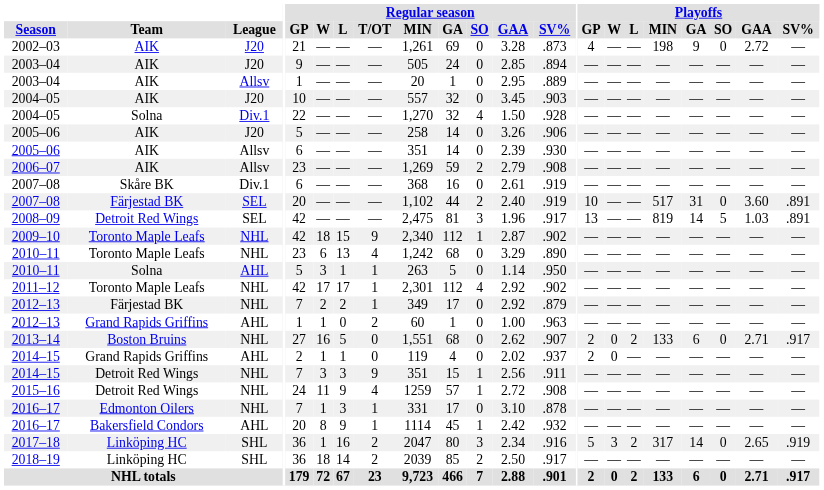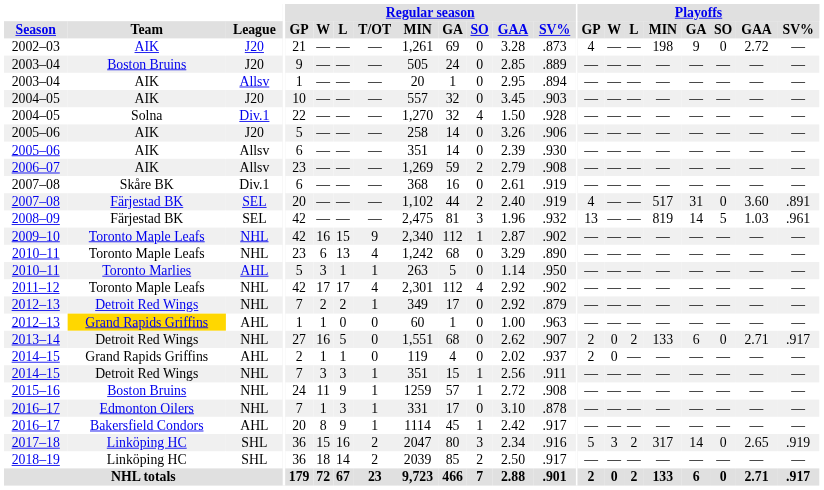 <table border="0" cellpadding="1" cellspacing="0" style="text-align:center; width:75%">
 <tr ALIGN="center" bgcolor="#e0e0e0">
 <th align="center" colspan="3" bgcolor="#ffffff"></th>
 <th align="center" rowspan="99" bgcolor="#ffffff"></th>
 <th align="center" colspan="9" bgcolor="#e0e0e0"><a href='#'>Regular season</a></th>
 <th align="center" rowspan="99" bgcolor="#ffffff"></th>
 <th align="center" colspan="8" bgcolor="#e0e0e0"><a href='#'>Playoffs</a></th>
 </tr>
 <tr ALIGN="center" bgcolor="#e0e0e0">
 <th><a href='#'>Season</a></th>
 <th>Team</th>
 <th>League</th>
 <th>GP</th>
 <th>W</th>
 <th>L</th>
 <th>T/OT</th>
 <th>MIN</th>
 <th>GA</th>
 <th><a href='#'>SO</a></th>
 <th><a href='#'>GAA</a></th>
 <th><a href='#'>SV%</a></th>
 <th>GP</th>
 <th>W</th>
 <th>L</th>
 <th>MIN</th>
 <th>GA</th>
 <th>SO</th>
 <th>GAA</th>
 <th>SV%</th>
 </tr>
 <tr ALIGN="center">
 <td>2002–03</td>
 <td><a href='#'>AIK</a></td>
 <td><a href='#'>J20</a></td>
 <td>21</td>
 <td>—</td>
 <td>—</td>
 <td>—</td>
 <td>1,261</td>
 <td>69</td>
 <td>0</td>
 <td>3.28</td>
 <td>.873</td>
 <td>4</td>
 <td>—</td>
 <td>—</td>
 <td>198</td>
 <td>9</td>
 <td>0</td>
 <td>2.72</td>
 <td>—</td>
 </tr>
 <tr ALIGN="center" bgcolor="#f0f0f0">
 <td>2003–04</td>
-<td>AIK</td>
+<td><a href='#'>Boston Bruins</a></td>
 <td>J20</td>
 <td>9</td>
 <td>—</td>
 <td>—</td>
 <td>—</td>
 <td>505</td>
 <td>24</td>
 <td>0</td>
 <td>2.85</td>
-<td>.894</td>
+<td>.889</td>
 <td>—</td>
 <td>—</td>
 <td>—</td>
 <td>—</td>
 <td>—</td>
 <td>—</td>
 <td>—</td>
 <td>—</td>
 </tr>
 <tr ALIGN="center">
 <td>2003–04</td>
 <td>AIK</td>
 <td><a href='#'>Allsv</a></td>
 <td>1</td>
 <td>—</td>
 <td>—</td>
 <td>—</td>
 <td>20</td>
 <td>1</td>
 <td>0</td>
 <td>2.95</td>
-<td>.889</td>
+<td>.894</td>
 <td>—</td>
 <td>—</td>
 <td>—</td>
 <td>—</td>
 <td>—</td>
 <td>—</td>
 <td>—</td>
 <td>—</td>
 </tr>
 <tr ALIGN="center" bgcolor="#f0f0f0">
 <td>2004–05</td>
 <td>AIK</td>
 <td>J20</td>
 <td>10</td>
 <td>—</td>
 <td>—</td>
 <td>—</td>
 <td>557</td>
 <td>32</td>
 <td>0</td>
 <td>3.45</td>
 <td>.903</td>
 <td>—</td>
 <td>—</td>
 <td>—</td>
 <td>—</td>
 <td>—</td>
 <td>—</td>
 <td>—</td>
 <td>—</td>
 </tr>
 <tr ALIGN="center">
 <td>2004–05</td>
 <td>Solna</td>
 <td><a href='#'>Div.1</a></td>
 <td>22</td>
 <td>—</td>
 <td>—</td>
 <td>—</td>
 <td>1,270</td>
 <td>32</td>
 <td>4</td>
 <td>1.50</td>
 <td>.928</td>
 <td>—</td>
 <td>—</td>
 <td>—</td>
 <td>—</td>
 <td>—</td>
 <td>—</td>
 <td>—</td>
 <td>—</td>
 </tr>
 <tr ALIGN="center" bgcolor="#f0f0f0">
 <td>2005–06</td>
 <td>AIK</td>
 <td>J20</td>
 <td>5</td>
 <td>—</td>
 <td>—</td>
 <td>—</td>
 <td>258</td>
 <td>14</td>
 <td>0</td>
 <td>3.26</td>
 <td>.906</td>
 <td>—</td>
 <td>—</td>
 <td>—</td>
 <td>—</td>
 <td>—</td>
 <td>—</td>
 <td>—</td>
 <td>—</td>
 </tr>
 <tr ALIGN="center">
 <td><a href='#'>2005–06</a></td>
 <td>AIK</td>
 <td>Allsv</td>
 <td>6</td>
 <td>—</td>
 <td>—</td>
 <td>—</td>
 <td>351</td>
 <td>14</td>
 <td>0</td>
 <td>2.39</td>
 <td>.930</td>
 <td>—</td>
 <td>—</td>
 <td>—</td>
 <td>—</td>
 <td>—</td>
 <td>—</td>
 <td>—</td>
 <td>—</td>
 </tr>
 <tr ALIGN="center" bgcolor="#f0f0f0">
 <td><a href='#'>2006–07</a></td>
 <td>AIK</td>
 <td>Allsv</td>
 <td>23</td>
 <td>—</td>
 <td>—</td>
 <td>—</td>
 <td>1,269</td>
 <td>59</td>
 <td>2</td>
 <td>2.79</td>
 <td>.908</td>
 <td>—</td>
 <td>—</td>
 <td>—</td>
 <td>—</td>
 <td>—</td>
 <td>—</td>
 <td>—</td>
 <td>—</td>
 </tr>
 <tr ALIGN="center">
 <td>2007–08</td>
 <td>Skåre BK</td>
 <td>Div.1</td>
 <td>6</td>
 <td>—</td>
 <td>—</td>
 <td>—</td>
 <td>368</td>
 <td>16</td>
 <td>0</td>
 <td>2.61</td>
 <td>.919</td>
 <td>—</td>
 <td>—</td>
 <td>—</td>
 <td>—</td>
 <td>—</td>
 <td>—</td>
 <td>—</td>
 <td>—</td>
 </tr>
 <tr ALIGN="center" bgcolor="#f0f0f0">
 <td><a href='#'>2007–08</a></td>
 <td><a href='#'>Färjestad BK</a></td>
 <td><a href='#'>SEL</a></td>
 <td>20</td>
 <td>—</td>
 <td>—</td>
 <td>—</td>
 <td>1,102</td>
 <td>44</td>
 <td>2</td>
 <td>2.40</td>
 <td>.919</td>
-<td>10</td>
+<td>4</td>
 <td>—</td>
 <td>—</td>
 <td>517</td>
 <td>31</td>
 <td>0</td>
 <td>3.60</td>
 <td>.891</td>
 </tr>
 <tr ALIGN="center">
 <td><a href='#'>2008–09</a></td>
-<td><a href='#'>Detroit Red Wings</a></td>
+<td>Färjestad BK</td>
 <td>SEL</td>
 <td>42</td>
 <td>—</td>
 <td>—</td>
 <td>—</td>
 <td>2,475</td>
 <td>81</td>
 <td>3</td>
 <td>1.96</td>
-<td>.917</td>
+<td>.932</td>
 <td>13</td>
 <td>—</td>
 <td>—</td>
 <td>819</td>
 <td>14</td>
 <td>5</td>
 <td>1.03</td>
-<td>.891</td>
+<td>.961</td>
 </tr>
 <tr ALIGN="center" bgcolor="#f0f0f0">
 <td><a href='#'>2009–10</a></td>
 <td><a href='#'>Toronto Maple Leafs</a></td>
 <td><a href='#'>NHL</a></td>
 <td>42</td>
-<td>18</td>
+<td>16</td>
 <td>15</td>
 <td>9</td>
 <td>2,340</td>
 <td>112</td>
 <td>1</td>
 <td>2.87</td>
 <td>.902</td>
 <td>—</td>
 <td>—</td>
 <td>—</td>
 <td>—</td>
 <td>—</td>
 <td>—</td>
 <td>—</td>
 <td>—</td>
 </tr>
 <tr ALIGN="center">
 <td><a href='#'>2010–11</a></td>
 <td>Toronto Maple Leafs</td>
 <td>NHL</td>
 <td>23</td>
 <td>6</td>
 <td>13</td>
 <td>4</td>
 <td>1,242</td>
 <td>68</td>
 <td>0</td>
 <td>3.29</td>
 <td>.890</td>
 <td>—</td>
 <td>—</td>
 <td>—</td>
 <td>—</td>
 <td>—</td>
 <td>—</td>
 <td>—</td>
 <td>—</td>
 </tr>
 <tr ALIGN="center"  bgcolor="#f0f0f0">
 <td><a href='#'>2010–11</a></td>
-<td>Solna</td>
+<td><a href='#'>Toronto Marlies</a></td>
 <td><a href='#'>AHL</a></td>
 <td>5</td>
 <td>3</td>
 <td>1</td>
 <td>1</td>
 <td>263</td>
 <td>5</td>
 <td>0</td>
 <td>1.14</td>
 <td>.950</td>
 <td>—</td>
 <td>—</td>
 <td>—</td>
 <td>—</td>
 <td>—</td>
 <td>—</td>
 <td>—</td>
 <td>—</td>
 </tr>
 <tr ALIGN="center">
 <td><a href='#'>2011–12</a></td>
 <td>Toronto Maple Leafs</td>
 <td>NHL</td>
 <td>42</td>
 <td>17</td>
 <td>17</td>
-<td>1</td>
+<td>4</td>
 <td>2,301</td>
 <td>112</td>
 <td>4</td>
 <td>2.92</td>
 <td>.902</td>
 <td>—</td>
 <td>—</td>
 <td>—</td>
 <td>—</td>
 <td>—</td>
 <td>—</td>
 <td>—</td>
 <td>—</td>
 </tr>
 <tr ALIGN="center" bgcolor="#f0f0f0">
 <td><a href='#'>2012–13</a></td>
-<td>Färjestad BK</td>
+<td><a href='#'>Detroit Red Wings</a></td>
 <td>NHL</td>
 <td>7</td>
 <td>2</td>
 <td>2</td>
 <td>1</td>
 <td>349</td>
 <td>17</td>
 <td>0</td>
 <td>2.92</td>
 <td>.879</td>
 <td>—</td>
 <td>—</td>
 <td>—</td>
 <td>—</td>
 <td>—</td>
 <td>—</td>
 <td>—</td>
 <td>—</td>
 </tr>
 <tr ALIGN="center">
 <td><a href='#'>2012–13</a></td>
-<td><a href='#'>Grand Rapids Griffins</a></td>
+<td style="background: gold;"><a href='#'>Grand Rapids Griffins</a></td>
 <td>AHL</td>
 <td>1</td>
 <td>1</td>
 <td>0</td>
-<td>2</td>
+<td>0</td>
 <td>60</td>
 <td>1</td>
 <td>0</td>
 <td>1.00</td>
 <td>.963</td>
 <td>—</td>
 <td>—</td>
 <td>—</td>
 <td>—</td>
 <td>—</td>
 <td>—</td>
 <td>—</td>
 <td>—</td>
 </tr>
 <tr ALIGN="center" bgcolor="#f0f0f0">
 <td><a href='#'>2013–14</a></td>
-<td><a href='#'>Boston Bruins</a></td>
+<td>Detroit Red Wings</td>
 <td>NHL</td>
 <td>27</td>
 <td>16</td>
 <td>5</td>
 <td>0</td>
 <td>1,551</td>
 <td>68</td>
 <td>0</td>
 <td>2.62</td>
 <td>.907</td>
 <td>2</td>
 <td>0</td>
 <td>2</td>
 <td>133</td>
 <td>6</td>
 <td>0</td>
 <td>2.71</td>
 <td>.917</td>
 </tr>
 <tr ALIGN="center">
 <td><a href='#'>2014–15</a></td>
 <td>Grand Rapids Griffins</td>
 <td>AHL</td>
 <td>2</td>
 <td>1</td>
 <td>1</td>
 <td>0</td>
 <td>119</td>
 <td>4</td>
 <td>0</td>
 <td>2.02</td>
 <td>.937</td>
 <td>2</td>
 <td>0</td>
 <td>—</td>
 <td>—</td>
 <td>—</td>
 <td>—</td>
 <td>—</td>
 <td>—</td>
 </tr>
 <tr ALIGN="center" bgcolor="#f0f0f0">
 <td><a href='#'>2014–15</a></td>
 <td>Detroit Red Wings</td>
 <td>NHL</td>
 <td>7</td>
 <td>3</td>
 <td>3</td>
-<td>9</td>
+<td>1</td>
 <td>351</td>
 <td>15</td>
 <td>1</td>
 <td>2.56</td>
 <td>.911</td>
 <td>—</td>
 <td>—</td>
 <td>—</td>
 <td>—</td>
 <td>—</td>
 <td>—</td>
 <td>—</td>
 <td>—</td>
 </tr>
 <tr ALIGN="center">
 <td><a href='#'>2015–16</a></td>
-<td>Detroit Red Wings</td>
+<td><a href='#'>Boston Bruins</a></td>
 <td>NHL</td>
 <td>24</td>
 <td>11</td>
 <td>9</td>
-<td>4</td>
+<td>1</td>
 <td>1259</td>
 <td>57</td>
 <td>1</td>
 <td>2.72</td>
 <td>.908</td>
 <td>—</td>
 <td>—</td>
 <td>—</td>
 <td>—</td>
 <td>—</td>
 <td>—</td>
 <td>—</td>
 <td>—</td>
 </tr>
 <tr ALIGN="center" bgcolor="#f0f0f0">
 <td><a href='#'>2016–17</a></td>
 <td><a href='#'>Edmonton Oilers</a></td>
 <td>NHL</td>
 <td>7</td>
 <td>1</td>
 <td>3</td>
 <td>1</td>
 <td>331</td>
 <td>17</td>
 <td>0</td>
 <td>3.10</td>
 <td>.878</td>
 <td>—</td>
 <td>—</td>
 <td>—</td>
 <td>—</td>
 <td>—</td>
 <td>—</td>
 <td>—</td>
 <td>—</td>
 </tr>
 <tr ALIGN="center">
 <td><a href='#'>2016–17</a></td>
 <td><a href='#'>Bakersfield Condors</a></td>
 <td>AHL</td>
 <td>20</td>
 <td>8</td>
 <td>9</td>
 <td>1</td>
 <td>1114</td>
 <td>45</td>
 <td>1</td>
 <td>2.42</td>
-<td>.932</td>
+<td>.917</td>
 <td>—</td>
 <td>—</td>
 <td>—</td>
 <td>—</td>
 <td>—</td>
 <td>—</td>
 <td>—</td>
 <td>—</td>
 </tr>
 <tr ALIGN="center" bgcolor="#f0f0f0">
 <td><a href='#'>2017–18</a></td>
 <td><a href='#'>Linköping HC</a></td>
 <td>SHL</td>
 <td>36</td>
-<td>1</td>
+<td>15</td>
 <td>16</td>
 <td>2</td>
 <td>2047</td>
 <td>80</td>
 <td>3</td>
 <td>2.34</td>
 <td>.916</td>
 <td>5</td>
 <td>3</td>
 <td>2</td>
 <td>317</td>
 <td>14</td>
 <td>0</td>
 <td>2.65</td>
 <td>.919</td>
 </tr>
 <tr ALIGN="center">
 <td><a href='#'>2018–19</a></td>
 <td>Linköping HC</td>
 <td>SHL</td>
 <td>36</td>
 <td>18</td>
 <td>14</td>
 <td>2</td>
 <td>2039</td>
 <td>85</td>
 <td>2</td>
 <td>2.50</td>
 <td>.917</td>
 <td>—</td>
 <td>—</td>
 <td>—</td>
 <td>—</td>
 <td>—</td>
 <td>—</td>
 <td>—</td>
 <td>—</td>
 </tr>
 <tr ALIGN="center" bgcolor="#e0e0e0">
 <th colspan="3" align="center">NHL totals</th>
 <th>179</th>
 <th>72</th>
 <th>67</th>
 <th>23</th>
 <th>9,723</th>
 <th>466</th>
 <th>7</th>
 <th>2.88</th>
 <th>.901</th>
 <th>2</th>
 <th>0</th>
 <th>2</th>
 <th>133</th>
 <th>6</th>
 <th>0</th>
 <th>2.71</th>
 <th>.917</th>
 </tr>
 </table>
